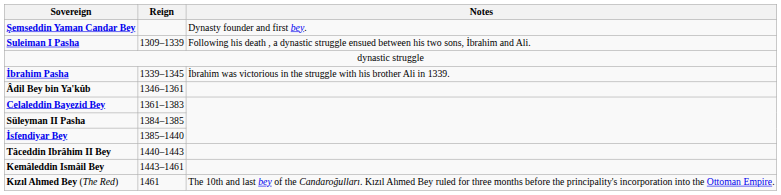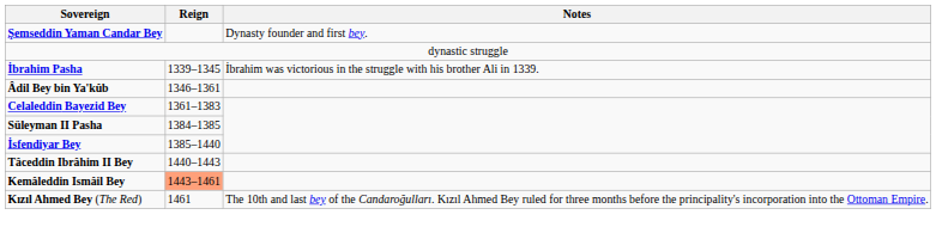 <table class="wikitable">
 <tr>
 <th>Sovereign</th>
 <th>Reign</th>
 <th>Notes</th>
 </tr>
 <tr>
 <td><strong><a href='#'>Şemseddin Yaman Candar Bey</a></strong></td>
 <td></td>
 <td>Dynasty founder and first <em><a href='#'>bey</a></em>.</td>
-</tr>
-<tr>
-<td><strong><a href='#'>Suleiman I Pasha</a></strong></td>
-<td>1309–1339</td>
-<td>Following his death , a dynastic struggle ensued between his two sons, İbrahim and Ali.</td>
 </tr>
 <tr>
 <td colspan=3 style="text-align:center;">dynastic struggle</td>
 </tr>
 <tr>
 <td><strong><a href='#'>İbrahim Pasha</a></strong></td>
 <td>1339–1345</td>
 <td>İbrahim was victorious in the struggle with his brother Ali in 1339.</td>
 </tr>
 <tr>
 <td><strong>Âdil Bey bin Ya'kûb</strong></td>
 <td>1346–1361</td>
 <td></td>
 </tr>
 <tr>
 <td><a href='#'><strong>Celaleddin</strong> <strong>Bayezid Bey</strong></a></td>
 <td>1361–1383</td>
 </tr>
 <tr>
 <td><strong>Süleyman II Pasha</strong></td>
 <td>1384–1385</td>
 </tr>
 <tr>
 <td><strong><a href='#'>İsfendiyar Bey</a></strong></td>
 <td>1385–1440</td>
 </tr>
 <tr>
 <td><strong>Tâceddin Ibrâhim II Bey</strong></td>
 <td>1440–1443</td>
 <td></td>
 </tr>
 <tr>
 <td><strong>Kemâleddin Ismâil Bey</strong></td>
-<td>1443–1461</td>
+<td style="background: lightsalmon;">1443–1461</td>
 <td></td>
 </tr>
 <tr>
 <td><strong>Kızıl Ahmed Bey</strong> (<em>The Red</em>)</td>
 <td>1461</td>
 <td>The 10th and last <em><a href='#'>bey</a></em> of the <em>Candaroğulları</em>. Kızıl Ahmed Bey ruled for three months before the principality's incorporation into the <a href='#'>Ottoman Empire</a>.</td>
 </tr>
 </table>
